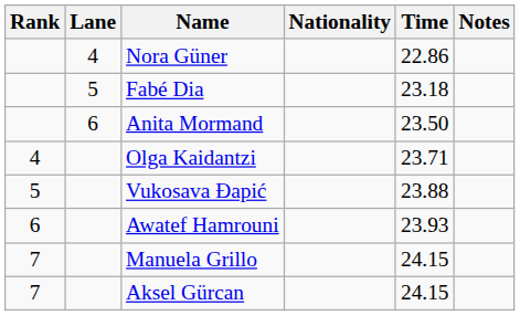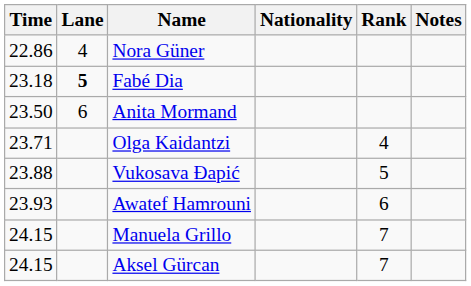 <table class="wikitable sortable" style="text-align:center">
 <tr>
-<th>Rank</th>
+<th>Time</th>
 <th>Lane</th>
 <th>Name</th>
 <th>Nationality</th>
-<th>Time</th>
+<th>Rank</th>
 <th>Notes</th>
 </tr>
 <tr>
-<td></td>
+<td>22.86</td>
 <td>4</td>
 <td align=left><a href='#'>Nora Güner</a></td>
 <td align=left></td>
-<td>22.86</td>
+<td></td>
 <td></td>
 </tr>
 <tr>
-<td></td>
-<td>5</td>
+<td>23.18</td>
+<td><strong>5</strong></td>
 <td align=left><a href='#'>Fabé Dia</a></td>
 <td align=left></td>
-<td>23.18</td>
+<td></td>
 <td></td>
 </tr>
 <tr>
-<td></td>
+<td>23.50</td>
 <td>6</td>
 <td align=left><a href='#'>Anita Mormand</a></td>
 <td align=left></td>
-<td>23.50</td>
+<td></td>
 <td></td>
 </tr>
 <tr>
-<td>4</td>
+<td>23.71</td>
 <td></td>
 <td align=left><a href='#'>Olga Kaidantzi</a></td>
 <td align=left></td>
-<td>23.71</td>
+<td>4</td>
 <td></td>
 </tr>
 <tr>
-<td>5</td>
+<td>23.88</td>
 <td></td>
 <td align=left><a href='#'>Vukosava Đapić</a></td>
 <td align=left></td>
-<td>23.88</td>
+<td>5</td>
 <td></td>
 </tr>
 <tr>
-<td>6</td>
+<td>23.93</td>
 <td></td>
 <td align=left><a href='#'>Awatef Hamrouni</a></td>
 <td align=left></td>
-<td>23.93</td>
+<td>6</td>
 <td></td>
 </tr>
 <tr>
-<td>7</td>
+<td>24.15</td>
 <td></td>
 <td align=left><a href='#'>Manuela Grillo</a></td>
 <td align=left></td>
-<td>24.15</td>
+<td>7</td>
 <td></td>
 </tr>
 <tr>
-<td>7</td>
+<td>24.15</td>
 <td></td>
 <td align=left><a href='#'>Aksel Gürcan</a></td>
 <td align=left></td>
-<td>24.15</td>
+<td>7</td>
 <td></td>
 </tr>
 </table>
